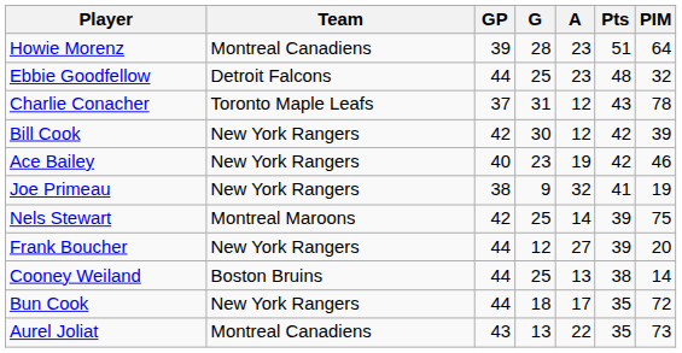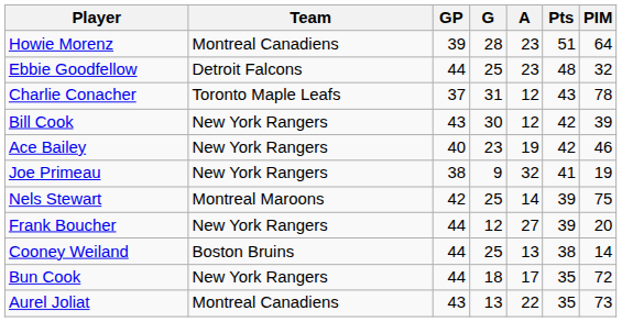 <table class="wikitable">
 <tr>
 <th width="30%">Player</th>
 <th width="40%">Team</th>
 <th width="6%">GP</th>
 <th width="6%">G</th>
 <th width="6%">A</th>
 <th width="6%">Pts</th>
 <th width="6%">PIM</th>
 </tr>
 <tr align=right>
 <td align=left><a href='#'>Howie Morenz</a></td>
 <td align=left>Montreal Canadiens</td>
 <td>39</td>
 <td>28</td>
 <td>23</td>
 <td>51</td>
 <td>64</td>
 </tr>
 <tr align=right>
 <td align=left><a href='#'>Ebbie Goodfellow</a></td>
 <td align=left>Detroit Falcons</td>
 <td>44</td>
 <td>25</td>
 <td>23</td>
 <td>48</td>
 <td>32</td>
 </tr>
 <tr align=right>
 <td align=left><a href='#'>Charlie Conacher</a></td>
 <td align=left>Toronto Maple Leafs</td>
 <td>37</td>
 <td>31</td>
 <td>12</td>
 <td>43</td>
 <td>78</td>
 </tr>
 <tr align=right>
 <td align=left><a href='#'>Bill Cook</a></td>
 <td align=left>New York Rangers</td>
-<td>42</td>
+<td>43</td>
 <td>30</td>
 <td>12</td>
 <td>42</td>
 <td>39</td>
 </tr>
 <tr align=right>
 <td align=left><a href='#'>Ace Bailey</a></td>
 <td align=left>New York Rangers</td>
 <td>40</td>
 <td>23</td>
 <td>19</td>
 <td>42</td>
 <td>46</td>
 </tr>
 <tr align=right>
 <td align=left><a href='#'>Joe Primeau</a></td>
 <td align=left>New York Rangers</td>
 <td>38</td>
 <td>9</td>
 <td>32</td>
 <td>41</td>
 <td>19</td>
 </tr>
 <tr align=right>
 <td align=left><a href='#'>Nels Stewart</a></td>
 <td align=left>Montreal Maroons</td>
 <td>42</td>
 <td>25</td>
 <td>14</td>
 <td>39</td>
 <td>75</td>
 </tr>
 <tr align=right>
 <td align=left><a href='#'>Frank Boucher</a></td>
 <td align=left>New York Rangers</td>
 <td>44</td>
 <td>12</td>
 <td>27</td>
 <td>39</td>
 <td>20</td>
 </tr>
 <tr align=right>
 <td align=left><a href='#'>Cooney Weiland</a></td>
 <td align=left>Boston Bruins</td>
 <td>44</td>
 <td>25</td>
 <td>13</td>
 <td>38</td>
 <td>14</td>
 </tr>
 <tr align=right>
 <td align=left><a href='#'>Bun Cook</a></td>
 <td align=left>New York Rangers</td>
 <td>44</td>
 <td>18</td>
 <td>17</td>
 <td>35</td>
 <td>72</td>
 </tr>
 <tr align=right>
 <td align=left><a href='#'>Aurel Joliat</a></td>
 <td align=left>Montreal Canadiens</td>
 <td>43</td>
 <td>13</td>
 <td>22</td>
 <td>35</td>
 <td>73</td>
 </tr>
 </table>
